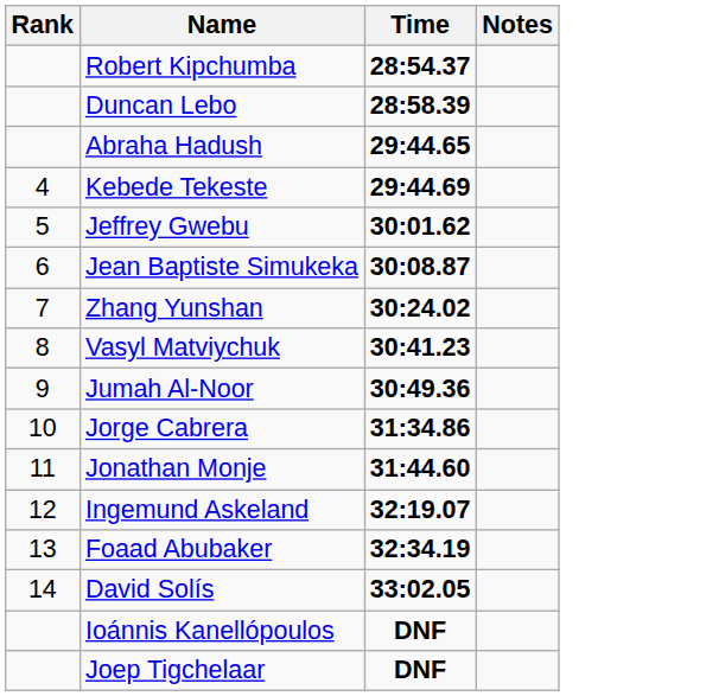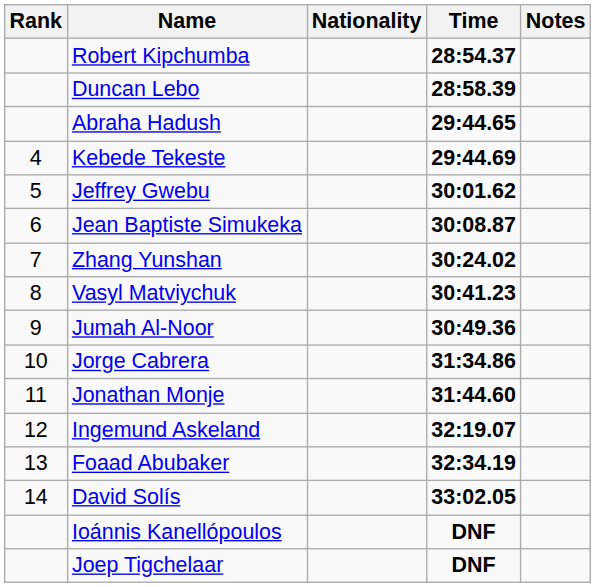 <table class="wikitable sortable" style="text-align:center">
 <tr>
 <th>Rank</th>
 <th>Name</th>
+<th>Nationality</th>
 <th>Time</th>
 <th>Notes</th>
 </tr>
 <tr>
 <td></td>
 <td align=left><a href='#'>Robert Kipchumba</a></td>
+<td align=left></td>
 <td><strong>28:54.37</strong></td>
 <td></td>
 </tr>
 <tr>
 <td></td>
 <td align=left><a href='#'>Duncan Lebo</a></td>
+<td align=left></td>
 <td><strong>28:58.39</strong></td>
 <td></td>
 </tr>
 <tr>
 <td></td>
 <td align=left><a href='#'>Abraha Hadush</a></td>
+<td align=left></td>
 <td><strong>29:44.65</strong></td>
 <td></td>
 </tr>
 <tr>
 <td>4</td>
 <td align=left><a href='#'>Kebede Tekeste</a></td>
+<td align=left></td>
 <td><strong>29:44.69</strong></td>
 <td></td>
 </tr>
 <tr>
 <td>5</td>
 <td align=left><a href='#'>Jeffrey Gwebu</a></td>
+<td align=left></td>
 <td><strong>30:01.62</strong></td>
 <td></td>
 </tr>
 <tr>
 <td>6</td>
 <td align=left><a href='#'>Jean Baptiste Simukeka</a></td>
+<td align=left></td>
 <td><strong>30:08.87</strong></td>
 <td></td>
 </tr>
 <tr>
 <td>7</td>
 <td align=left><a href='#'>Zhang Yunshan</a></td>
+<td align=left></td>
 <td><strong>30:24.02</strong></td>
 <td></td>
 </tr>
 <tr>
 <td>8</td>
 <td align=left><a href='#'>Vasyl Matviychuk</a></td>
+<td align=left></td>
 <td><strong>30:41.23</strong></td>
 <td></td>
 </tr>
 <tr>
 <td>9</td>
 <td align=left><a href='#'>Jumah Al-Noor</a></td>
+<td align=left></td>
 <td><strong>30:49.36</strong></td>
 <td></td>
 </tr>
 <tr>
 <td>10</td>
 <td align=left><a href='#'>Jorge Cabrera</a></td>
+<td align=left></td>
 <td><strong>31:34.86</strong></td>
 <td></td>
 </tr>
 <tr>
 <td>11</td>
 <td align=left><a href='#'>Jonathan Monje</a></td>
+<td align=left></td>
 <td><strong>31:44.60</strong></td>
 <td></td>
 </tr>
 <tr>
 <td>12</td>
 <td align=left><a href='#'>Ingemund Askeland</a></td>
+<td align=left></td>
 <td><strong>32:19.07</strong></td>
 <td></td>
 </tr>
 <tr>
 <td>13</td>
 <td align=left><a href='#'>Foaad Abubaker</a></td>
+<td align=left></td>
 <td><strong>32:34.19</strong></td>
 <td></td>
 </tr>
 <tr>
 <td>14</td>
 <td align=left><a href='#'>David Solís</a></td>
+<td align=left></td>
 <td><strong>33:02.05</strong></td>
 <td></td>
 </tr>
 <tr>
 <td></td>
 <td align=left><a href='#'>Ioánnis Kanellópoulos</a></td>
+<td align=left></td>
 <td><strong>DNF</strong></td>
 <td></td>
 </tr>
 <tr>
 <td></td>
 <td align=left><a href='#'>Joep Tigchelaar</a></td>
+<td align=left></td>
 <td><strong>DNF</strong></td>
 <td></td>
 </tr>
 </table>
